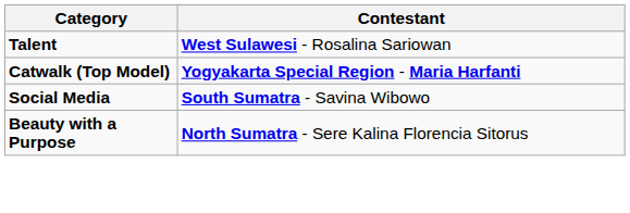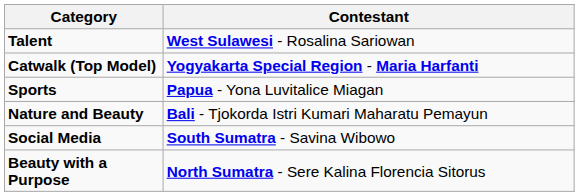 <table class="wikitable" style="font-size:95%;">
 <tr>
 <th width="150">Category</th>
 <th width="400">Contestant</th>
 </tr>
 <tr>
 <td><strong>Talent</strong></td>
 <td> <strong><a href='#'>West Sulawesi</a></strong> - Rosalina Sariowan</td>
 </tr>
 <tr>
 <td><strong>Catwalk (Top Model)</strong></td>
 <td> <strong><a href='#'>Yogyakarta Special Region</a></strong> - <strong><a href='#'>Maria Harfanti</a></strong></td>
 </tr>
 <tr>
+<td><strong>Sports</strong></td>
+<td> <strong><a href='#'>Papua</a></strong> - Yona Luvitalice Miagan</td>
+</tr>
+<tr>
+<td><strong>Nature and Beauty</strong></td>
+<td> <strong><a href='#'>Bali</a></strong> - Tjokorda Istri Kumari Maharatu Pemayun</td>
+</tr>
+<tr>
 <td><strong>Social Media</strong></td>
 <td> <strong><a href='#'>South Sumatra</a></strong> - Savina Wibowo</td>
 </tr>
 <tr>
 <td><strong>Beauty with a Purpose</strong></td>
 <td> <strong><a href='#'>North Sumatra</a></strong> - Sere Kalina Florencia Sitorus</td>
 </tr>
 </table>
